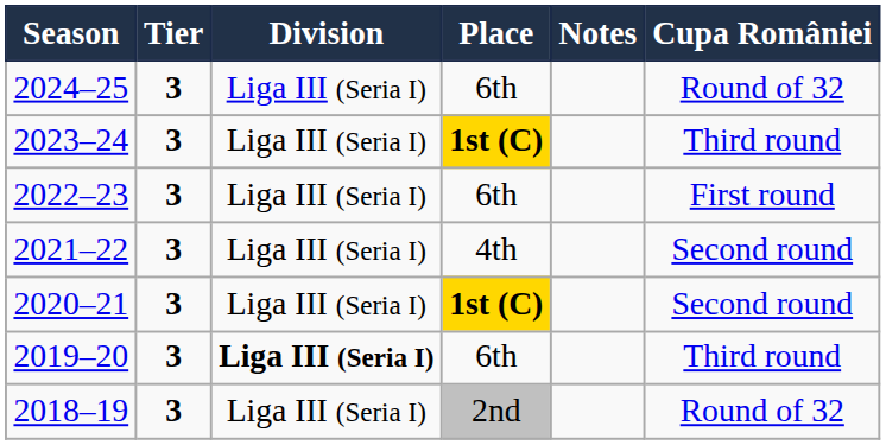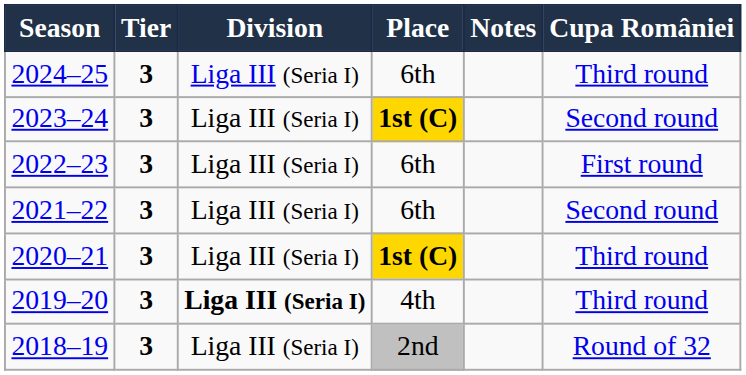 <table class="wikitable" style="text-align:center; font-size:90%">
 <tr>
 <th style="background:#213148;color:#FFFFFF;border:1px solid #1a2948;">Season</th>
 <th style="background:#213148;color:#FFFFFF;border:1px solid #1a2948;">Tier</th>
 <th style="background:#213148;color:#FFFFFF;border:1px solid #1a2948;">Division</th>
 <th style="background:#213148;color:#FFFFFF;border:1px solid #1a2948;">Place</th>
 <th style="background:#213148;color:#FFFFFF;border:1px solid #1a2948;">Notes</th>
 <th style="background:#213148;color:#FFFFFF;border:1px solid #1a2948;">Cupa României</th>
 </tr>
 <tr>
 <td><a href='#'>2024–25</a></td>
 <td><strong>3</strong></td>
 <td><a href='#'>Liga III</a> <small>(Seria I)</small></td>
 <td>6th</td>
 <td></td>
-<td><a href='#'>Round of 32</a></td>
+<td><a href='#'>Third round</a></td>
 </tr>
 <tr>
 <td><a href='#'>2023–24</a></td>
 <td><strong>3</strong></td>
 <td>Liga III <small>(Seria I)</small></td>
 <td align=center bgcolor=gold><strong>1st (C)</strong></td>
 <td></td>
-<td><a href='#'>Third round</a></td>
+<td><a href='#'>Second round</a></td>
 </tr>
 <tr>
 <td><a href='#'>2022–23</a></td>
 <td><strong>3</strong></td>
 <td>Liga III <small>(Seria I)</small></td>
 <td>6th</td>
 <td></td>
 <td><a href='#'>First round</a></td>
 </tr>
 <tr>
 <td><a href='#'>2021–22</a></td>
 <td><strong>3</strong></td>
 <td>Liga III <small>(Seria I)</small></td>
-<td>4th</td>
+<td>6th</td>
 <td></td>
 <td><a href='#'>Second round</a></td>
 </tr>
 <tr>
 <td><a href='#'>2020–21</a></td>
 <td><strong>3</strong></td>
 <td>Liga III <small>(Seria I)</small></td>
 <td align=center bgcolor=gold><strong>1st (C)</strong></td>
 <td></td>
-<td><a href='#'>Second round</a></td>
+<td><a href='#'>Third round</a></td>
 </tr>
 <tr>
 <td><a href='#'>2019–20</a></td>
 <td><strong>3</strong></td>
 <td><strong>Liga III <small>(Seria I)</small></strong></td>
-<td>6th</td>
+<td>4th</td>
 <td></td>
 <td><a href='#'>Third round</a></td>
 </tr>
 <tr>
 <td><a href='#'>2018–19</a></td>
 <td><strong>3</strong></td>
 <td>Liga III <small>(Seria I)</small></td>
 <td align=center bgcolor=silver>2nd</td>
 <td></td>
 <td><a href='#'>Round of 32</a></td>
 </tr>
 </table>
